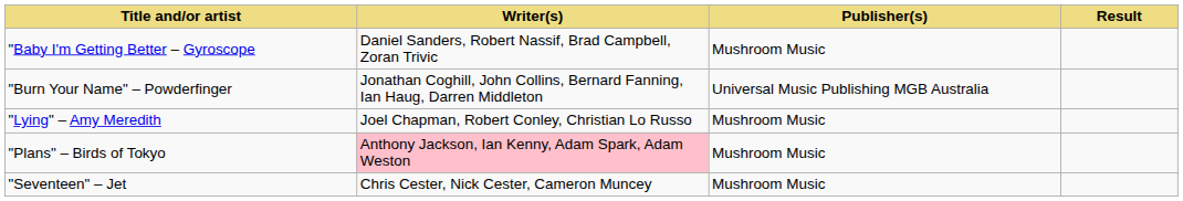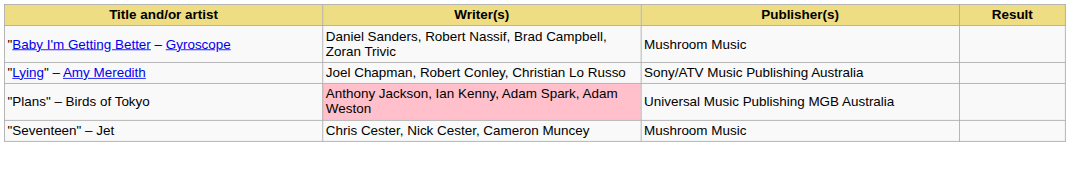 <table class="wikitable" width=100%>
 <tr>
 <th style="width:30%;background:#EEDD82;">Title and/or artist</th>
 <th style="width:30%;background:#EEDD82;">Writer(s)</th>
 <th style="width:30%;background:#EEDD82;">Publisher(s)</th>
 <th style="width:10%;background:#EEDD82;">Result</th>
 </tr>
 <tr>
 <td>"<a href='#'>Baby I'm Getting Better</a> – <a href='#'>Gyroscope</a></td>
 <td>Daniel Sanders, Robert Nassif, Brad Campbell, Zoran Trivic</td>
 <td>Mushroom Music</td>
 <td></td>
 </tr>
 <tr>
-<td>"Burn Your Name" – Powderfinger</td>
-<td>Jonathan Coghill, John Collins, Bernard Fanning, Ian Haug, Darren Middleton</td>
-<td>Universal Music Publishing MGB Australia</td>
-<td></td>
-</tr>
-<tr>
 <td>"<a href='#'>Lying</a>" – <a href='#'>Amy Meredith</a></td>
 <td>Joel Chapman, Robert Conley, Christian Lo Russo</td>
-<td>Mushroom Music</td>
+<td>Sony/ATV Music Publishing Australia</td>
 <td></td>
 </tr>
 <tr>
 <td>"Plans" – Birds of Tokyo</td>
 <td style="background: pink;">Anthony Jackson, Ian Kenny, Adam Spark, Adam Weston</td>
-<td>Mushroom Music</td>
+<td>Universal Music Publishing MGB Australia</td>
 <td></td>
 </tr>
 <tr>
 <td>"Seventeen" – Jet</td>
 <td>Chris Cester, Nick Cester, Cameron Muncey</td>
 <td>Mushroom Music</td>
 <td></td>
 </tr>
 </table>
